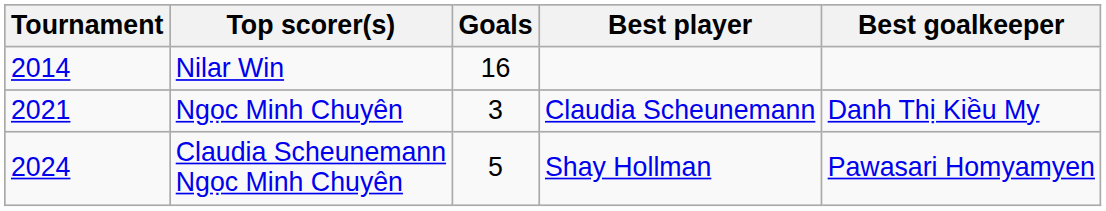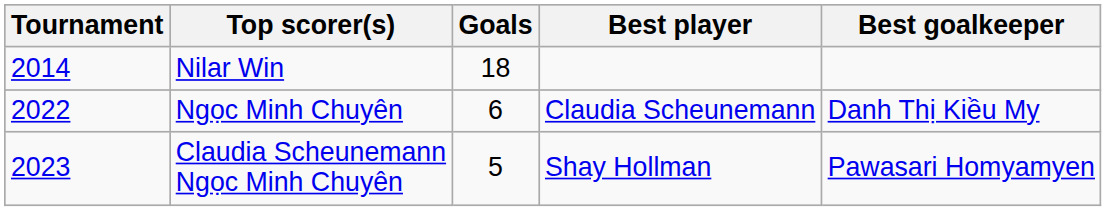 <table class="wikitable">
 <tr>
 <th>Tournament</th>
 <th>Top scorer(s)</th>
 <th>Goals</th>
 <th>Best player</th>
 <th>Best goalkeeper</th>
 </tr>
 <tr>
 <td><a href='#'>2014</a></td>
 <td> <a href='#'>Nilar Win</a></td>
-<td align=center>16</td>
+<td align=center>18</td>
 <td></td>
 <td></td>
 </tr>
 <tr>
-<td><a href='#'>2021</a></td>
+<td><a href='#'>2022</a></td>
 <td> <a href='#'>Ngọc Minh Chuyên</a></td>
-<td align=center>3</td>
+<td align=center>6</td>
 <td> <a href='#'>Claudia Scheunemann</a></td>
 <td> <a href='#'>Danh Thị Kiều My</a></td>
 </tr>
 <tr>
-<td><a href='#'>2024</a></td>
+<td><a href='#'>2023</a></td>
 <td> <a href='#'>Claudia Scheunemann</a> <br> <a href='#'>Ngọc Minh Chuyên</a></td>
 <td align=center>5</td>
 <td> <a href='#'>Shay Hollman</a></td>
 <td> <a href='#'>Pawasari Homyamyen</a></td>
 </tr>
 </table>
